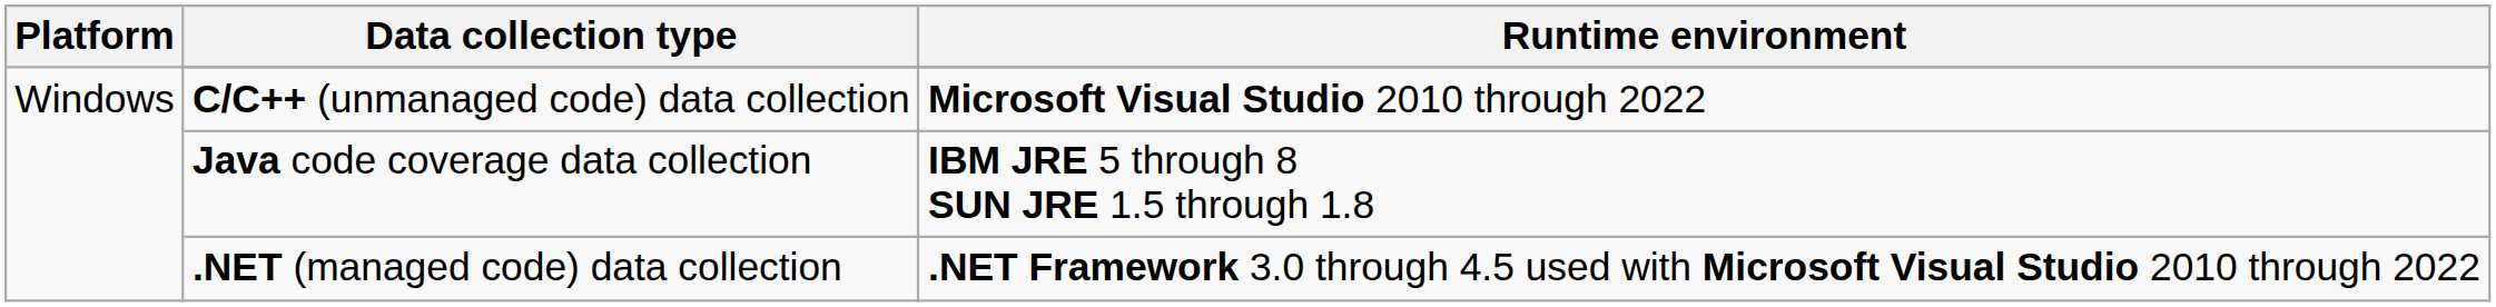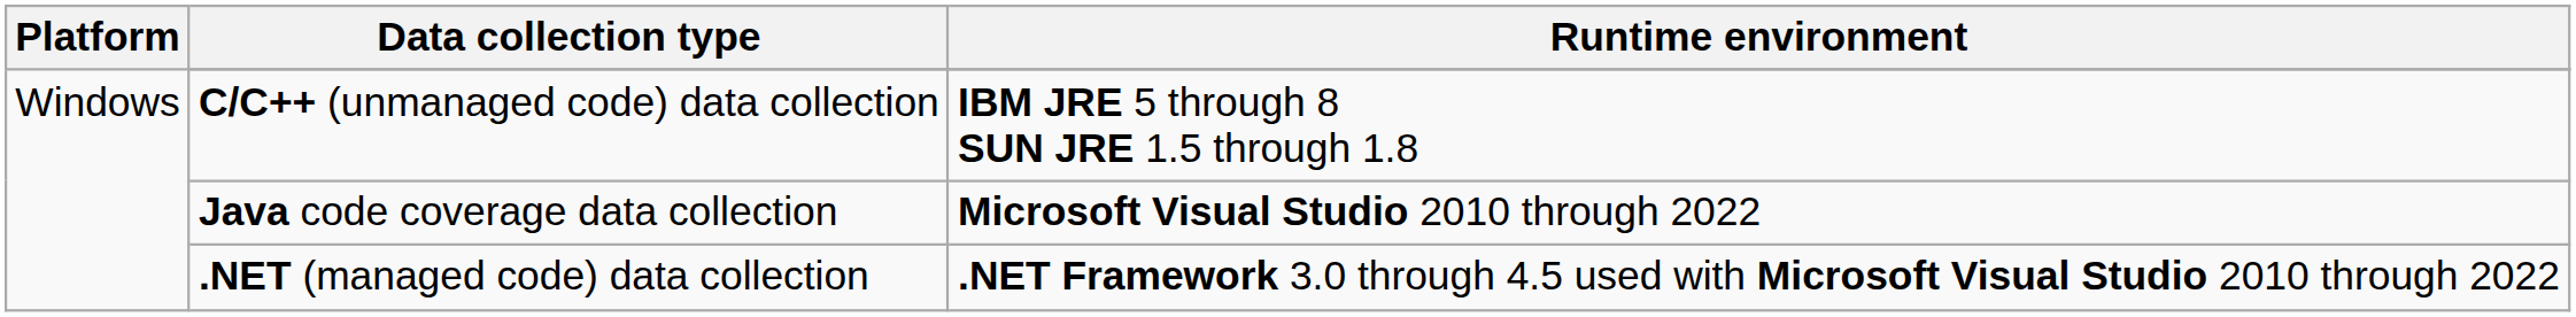 <table class="wikitable">
 <tr>
 <th>Platform</th>
 <th>Data collection type</th>
 <th>Runtime environment</th>
 </tr>
 <tr valign="top">
 <td rowspan="4">Windows</td>
 </tr>
 <tr valign="top">
 <td><strong>C/C++</strong> (unmanaged code) data collection</td>
-<td><strong>Microsoft Visual Studio</strong> 2010 through 2022</td>
+<td><strong>IBM JRE</strong> 5 through 8<br><strong>SUN JRE</strong> 1.5 through 1.8</td>
 </tr>
 <tr valign="top">
 <td><strong>Java</strong> code coverage data collection</td>
-<td><strong>IBM JRE</strong> 5 through 8<br><strong>SUN JRE</strong> 1.5 through 1.8</td>
+<td><strong>Microsoft Visual Studio</strong> 2010 through 2022</td>
 </tr>
 <tr valign="top">
 <td><strong>.NET</strong> (managed code) data collection</td>
 <td><strong>.NET Framework</strong> 3.0 through 4.5 used with <strong>Microsoft Visual Studio</strong> 2010 through 2022</td>
 </tr>
 </table>
